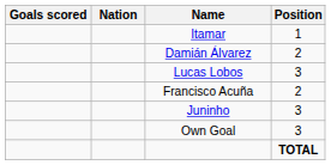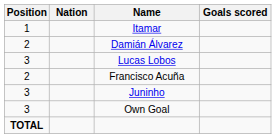 <table class="wikitable" style="font-size: 95%; text-align: center;">
 <tr>
-<th width=100>Goals scored</th>
+<th width=60>Position</th>
 <th width=60>Nation</th>
 <th width=150>Name</th>
-<th width=60>Position</th>
+<th width=100>Goals scored</th>
 </tr>
 <tr>
-<td></td>
+<td>1</td>
 <td></td>
 <td><a href='#'>Itamar</a></td>
-<td>1</td>
+<td></td>
 </tr>
 <tr>
-<td></td>
+<td>2</td>
 <td></td>
 <td><a href='#'>Damián Álvarez</a></td>
-<td>2</td>
+<td></td>
 </tr>
 <tr>
-<td></td>
+<td>3</td>
 <td></td>
 <td><a href='#'>Lucas Lobos</a></td>
-<td>3</td>
+<td></td>
 </tr>
 <tr>
-<td></td>
+<td>2</td>
 <td></td>
 <td>Francisco Acuña</td>
-<td>2</td>
+<td></td>
 </tr>
 <tr>
-<td></td>
+<td>3</td>
 <td></td>
 <td><a href='#'>Juninho</a></td>
-<td>3</td>
+<td></td>
 </tr>
 <tr>
-<td></td>
+<td>3</td>
 <td></td>
 <td>Own Goal</td>
-<td>3</td>
+<td></td>
 </tr>
 <tr>
+<td><strong>TOTAL</strong></td>
 <td></td>
 <td></td>
 <td></td>
-<td><strong>TOTAL</strong></td>
 </tr>
 </table>
